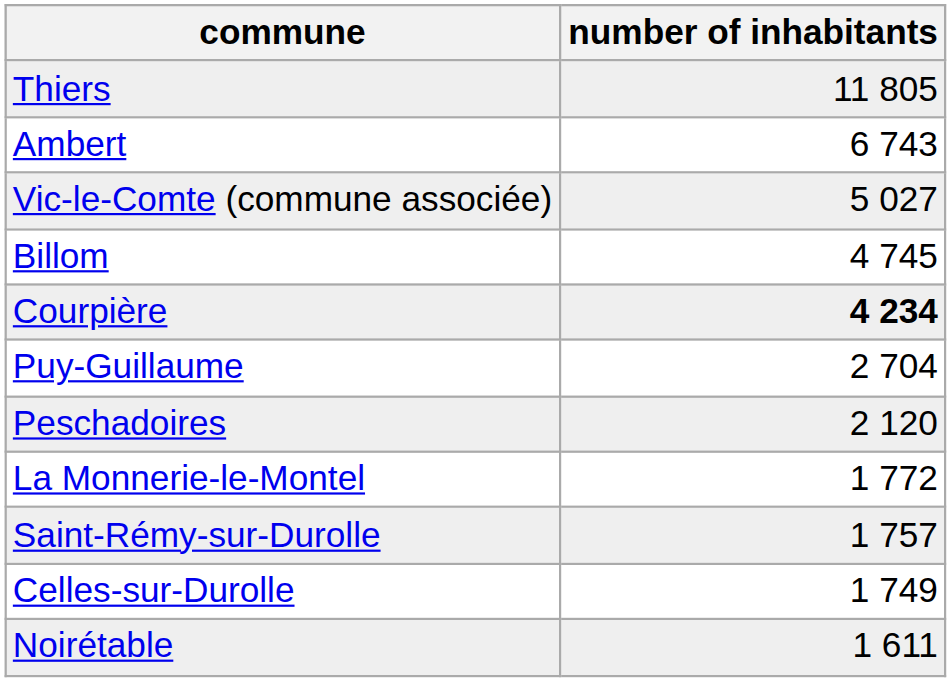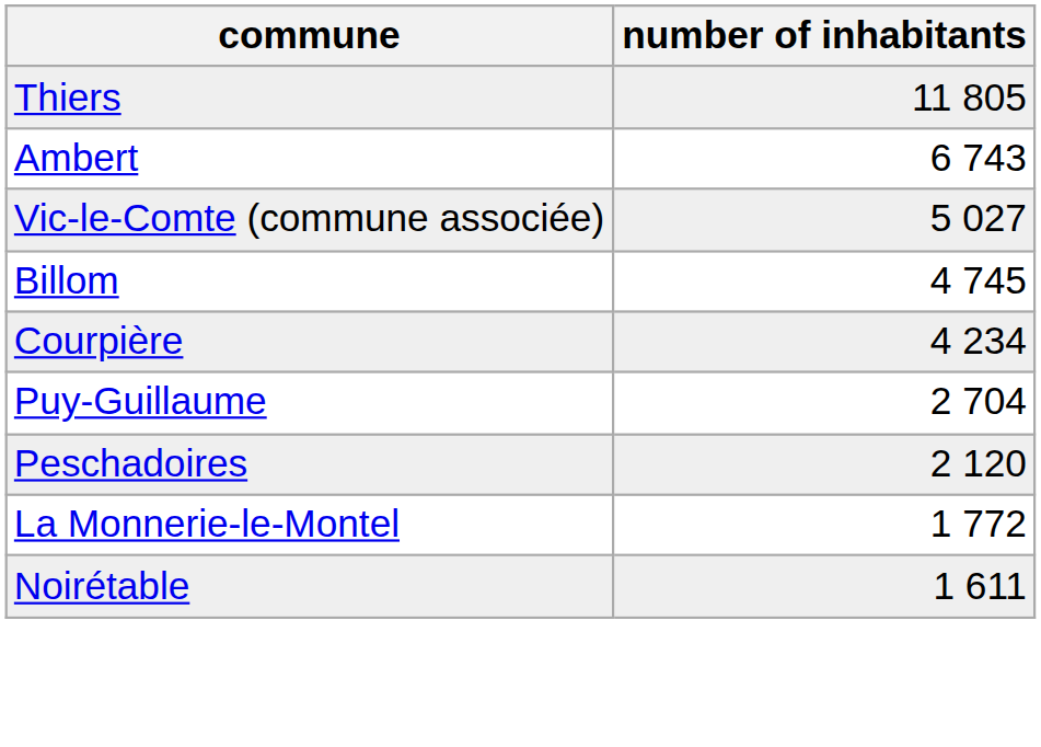 <table class="wikitable sortable" |border="0" style="margin-left: auto; margin-right: auto; border: 1px solid #999; background-color:#FFFFFF">
 <tr align="center" bgcolor="#cccccc">
 <th>commune</th>
 <th>number of inhabitants <br></th>
 </tr>
 <tr align="right" bgcolor="#efefef">
 <td align="left"><a href='#'>Thiers</a></td>
 <td>11 805 </td>
 </tr>
 <tr align="right">
 <td align="left"><a href='#'>Ambert</a></td>
 <td>6 743 </td>
 </tr>
 <tr align="right" bgcolor="#efefef">
 <td align="left"><a href='#'>Vic-le-Comte</a> (commune associée)</td>
 <td>5 027 </td>
 </tr>
 <tr align="right">
 <td align="left"><a href='#'>Billom</a></td>
 <td>4 745 </td>
 </tr>
 <tr align="right" bgcolor="#efefef">
 <td align="left"><a href='#'>Courpière</a></td>
-<td><strong>4 234 </strong></td>
+<td>4 234 </td>
 </tr>
 <tr align="right">
 <td align="left"><a href='#'>Puy-Guillaume</a></td>
 <td>2 704 </td>
 </tr>
 <tr align="right" bgcolor="#efefef">
 <td align="left"><a href='#'>Peschadoires</a></td>
 <td>2 120 </td>
 </tr>
 <tr align="right">
 <td align="left"><a href='#'>La Monnerie-le-Montel</a></td>
 <td>1 772 </td>
 </tr>
 <tr align="right" bgcolor="#efefef">
-<td align="left"><a href='#'>Saint-Rémy-sur-Durolle</a></td>
-<td>1 757 </td>
-</tr>
-<tr align="right">
-<td align="left"><a href='#'>Celles-sur-Durolle</a></td>
-<td>1 749 </td>
-</tr>
-<tr align="right" bgcolor="#efefef">
 <td align="left"><a href='#'>Noirétable</a></td>
 <td>1 611 </td>
 </tr>
 </table>
